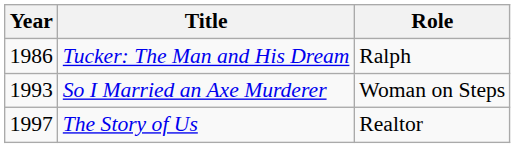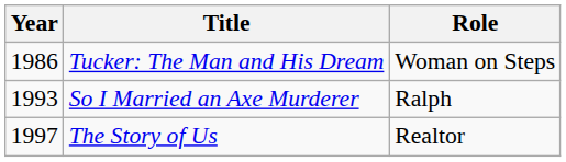 <table class="wikitable sortable">
 <tr>
 <th>Year</th>
 <th>Title</th>
 <th>Role</th>
 </tr>
 <tr>
 <td>1986</td>
 <td><em><a href='#'>Tucker: The Man and His Dream</a></em></td>
-<td>Ralph</td>
+<td>Woman on Steps</td>
 </tr>
 <tr>
 <td>1993</td>
 <td><em><a href='#'>So I Married an Axe Murderer</a></em></td>
-<td>Woman on Steps</td>
+<td>Ralph</td>
 </tr>
 <tr>
 <td>1997</td>
 <td><em><a href='#'>The Story of Us</a></em></td>
 <td>Realtor</td>
 </tr>
 </table>
